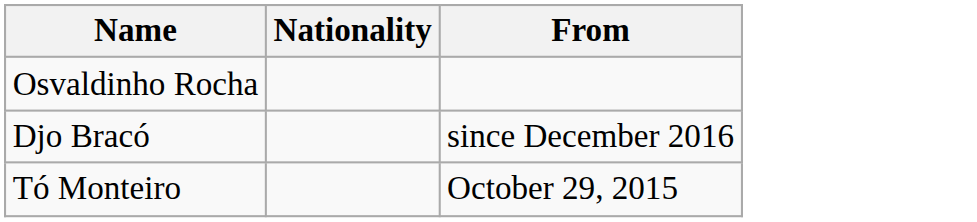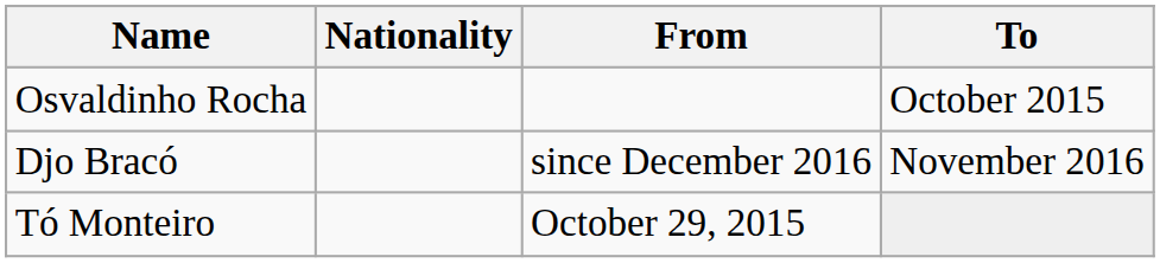 <table class="wikitable sortable">
 <tr>
 <th>Name</th>
 <th>Nationality</th>
 <th>From</th>
+<th class="unsortable">To</th>
 </tr>
 <tr>
 <td>Osvaldinho Rocha</td>
 <td></td>
 <td></td>
+<td>October 2015</td>
 </tr>
 <tr>
 <td>Djo Bracó</td>
 <td></td>
 <td>since December 2016</td>
+<td>November 2016</td>
 </tr>
 <tr>
 <td>Tó Monteiro</td>
 <td></td>
 <td>October 29, 2015</td>
+<td bgcolor=EFEFEF></td>
 </tr>
 </table>
